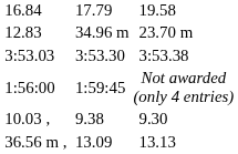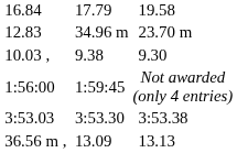 <table>
 <tr>
 <td></td>
 <td></td>
 <td>16.84 </td>
 <td></td>
 <td>17.79 </td>
 <td></td>
 <td>19.58</td>
 </tr>
 <tr>
 <td></td>
 <td></td>
 <td>12.83 </td>
 <td></td>
 <td>34.96 m</td>
 <td></td>
 <td>23.70 m </td>
 </tr>
 <tr>
 <td></td>
 <td></td>
-<td>3:53.03</td>
+<td>10.03 , </td>
 <td></td>
-<td>3:53.30</td>
+<td>9.38 </td>
 <td></td>
-<td>3:53.38</td>
+<td>9.30</td>
 </tr>
 <tr>
 <td></td>
 <td></td>
 <td>1:56:00 </td>
 <td></td>
 <td>1:59:45 </td>
 <td align=center colspan=2><em>Not awarded<br>(only 4 entries)</em></td>
 </tr>
 <tr>
 <td></td>
 <td></td>
-<td>10.03 , </td>
+<td>3:53.03</td>
 <td></td>
-<td>9.38 </td>
+<td>3:53.30</td>
 <td></td>
-<td>9.30</td>
+<td>3:53.38</td>
 </tr>
 <tr>
 <td></td>
 <td></td>
 <td>36.56 m , </td>
 <td></td>
 <td>13.09</td>
 <td></td>
 <td>13.13</td>
 </tr>
 </table>
